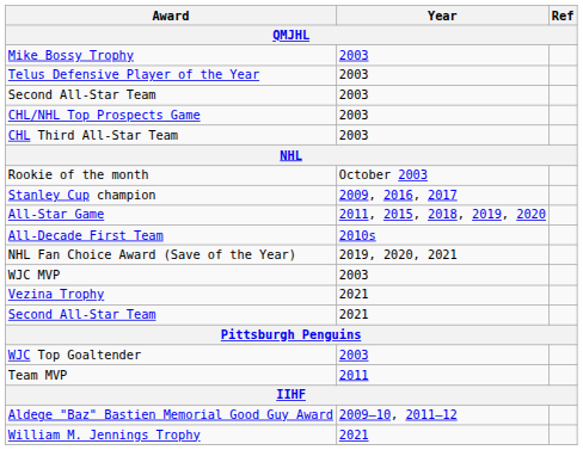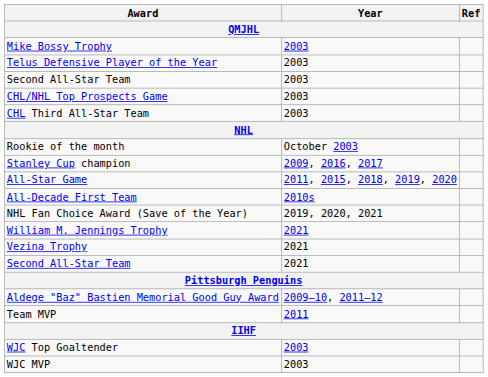 <table class="wikitable">
 <tr>
 <th>Award</th>
 <th>Year</th>
 <th>Ref</th>
 </tr>
 <tr>
 <th colspan="3"><a href='#'>QMJHL</a></th>
 </tr>
 <tr>
 <td><a href='#'>Mike Bossy Trophy</a></td>
 <td><a href='#'>2003</a></td>
 <td></td>
 </tr>
 <tr>
 <td><a href='#'>Telus Defensive Player of the Year</a></td>
 <td>2003</td>
 <td></td>
 </tr>
 <tr>
 <td>Second All-Star Team</td>
 <td>2003</td>
 <td></td>
 </tr>
 <tr>
 <td><a href='#'>CHL/NHL Top Prospects Game</a></td>
 <td>2003</td>
 <td></td>
 </tr>
 <tr>
 <td><a href='#'>CHL</a> Third All-Star Team</td>
 <td>2003</td>
 <td></td>
 </tr>
 <tr>
 <th colspan="3"><a href='#'>NHL</a></th>
 </tr>
 <tr>
 <td>Rookie of the month</td>
 <td>October <a href='#'>2003</a></td>
 <td></td>
 </tr>
 <tr>
 <td><a href='#'>Stanley Cup</a> champion</td>
 <td><a href='#'>2009</a>, <a href='#'>2016</a>, <a href='#'>2017</a></td>
 <td></td>
 </tr>
 <tr>
 <td><a href='#'>All-Star Game</a></td>
 <td><a href='#'>2011</a>, <a href='#'>2015</a>, <a href='#'>2018</a>, <a href='#'>2019</a>, <a href='#'>2020</a></td>
 <td></td>
 </tr>
 <tr>
 <td><a href='#'>All-Decade First Team</a></td>
 <td><a href='#'>2010s</a></td>
 <td></td>
 </tr>
 <tr>
 <td>NHL Fan Choice Award (Save of the Year)</td>
 <td>2019, 2020, 2021</td>
 <td></td>
 </tr>
 <tr>
-<td>WJC MVP</td>
-<td>2003</td>
+<td><a href='#'>William M. Jennings Trophy</a></td>
+<td><a href='#'>2021</a></td>
 <td></td>
 </tr>
 <tr>
 <td><a href='#'>Vezina Trophy</a></td>
 <td>2021</td>
 <td></td>
 </tr>
 <tr>
 <td><a href='#'>Second All-Star Team</a></td>
 <td>2021</td>
 <td></td>
 </tr>
 <tr>
 <th colspan="3"><a href='#'>Pittsburgh Penguins</a></th>
 </tr>
 <tr>
-<td><a href='#'>WJC</a> Top Goaltender</td>
-<td><a href='#'>2003</a></td>
+<td><a href='#'>Aldege "Baz" Bastien Memorial Good Guy Award</a></td>
+<td><a href='#'>2009–10</a>, <a href='#'>2011–12</a></td>
 <td></td>
 </tr>
 <tr>
 <td>Team MVP</td>
 <td><a href='#'>2011</a></td>
 <td></td>
 </tr>
 <tr>
 <th colspan="3"><a href='#'>IIHF</a></th>
 </tr>
 <tr>
-<td><a href='#'>Aldege "Baz" Bastien Memorial Good Guy Award</a></td>
-<td><a href='#'>2009–10</a>, <a href='#'>2011–12</a></td>
+<td><a href='#'>WJC</a> Top Goaltender</td>
+<td><a href='#'>2003</a></td>
 <td></td>
 </tr>
 <tr>
-<td><a href='#'>William M. Jennings Trophy</a></td>
-<td><a href='#'>2021</a></td>
+<td>WJC MVP</td>
+<td>2003</td>
 <td></td>
 </tr>
 </table>
